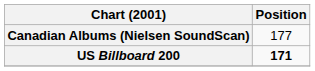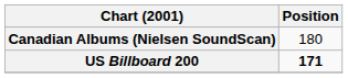 <table class="wikitable plainrowheaders" style="text-align:center">
 <tr>
 <th scope="col">Chart (2001)</th>
 <th scope="col">Position</th>
 </tr>
 <tr>
 <th scope="row">Canadian Albums (Nielsen SoundScan)</th>
-<td>177</td>
+<td>180</td>
 </tr>
 <tr>
 <th scope="row">US <em>Billboard</em> 200</th>
 <td><strong>171</strong></td>
 </tr>
 <tr>
 </tr>
 </table>
